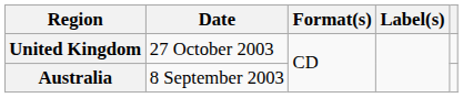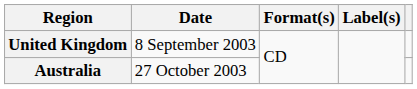 <table class="wikitable plainrowheaders">
 <tr>
 <th scope="col">Region</th>
 <th scope="col">Date</th>
 <th scope="col">Format(s)</th>
 <th scope="col">Label(s)</th>
 <th scope="col"></th>
 </tr>
 <tr>
 <th scope="row">United Kingdom</th>
-<td>27 October 2003</td>
+<td>8 September 2003</td>
 <td rowspan="2">CD</td>
 <td rowspan="2"></td>
 <td align="center"></td>
 </tr>
 <tr>
 <th scope="row">Australia</th>
-<td>8 September 2003</td>
+<td>27 October 2003</td>
 <td align="center"></td>
 </tr>
 </table>
